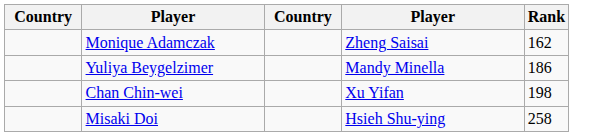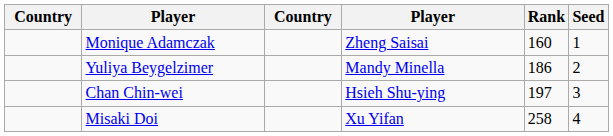 <table class="sortable wikitable">
 <tr>
 <th width="70">Country</th>
 <th style="width:175px;">Player</th>
 <th width="70">Country</th>
 <th style="width:175px;">Player</th>
 <th>Rank</th>
+<th>Seed</th>
 </tr>
 <tr>
 <td></td>
 <td><a href='#'>Monique Adamczak</a></td>
 <td></td>
 <td><a href='#'>Zheng Saisai</a></td>
-<td>162</td>
+<td>160</td>
+<td>1</td>
 </tr>
 <tr>
 <td></td>
 <td><a href='#'>Yuliya Beygelzimer</a></td>
 <td></td>
 <td><a href='#'>Mandy Minella</a></td>
 <td>186</td>
+<td>2</td>
 </tr>
 <tr>
 <td></td>
 <td><a href='#'>Chan Chin-wei</a></td>
 <td></td>
-<td><a href='#'>Xu Yifan</a></td>
-<td>198</td>
+<td><a href='#'>Hsieh Shu-ying</a></td>
+<td>197</td>
+<td>3</td>
 </tr>
 <tr>
 <td></td>
 <td><a href='#'>Misaki Doi</a></td>
 <td></td>
-<td><a href='#'>Hsieh Shu-ying</a></td>
+<td><a href='#'>Xu Yifan</a></td>
 <td>258</td>
+<td>4</td>
 </tr>
 </table>
